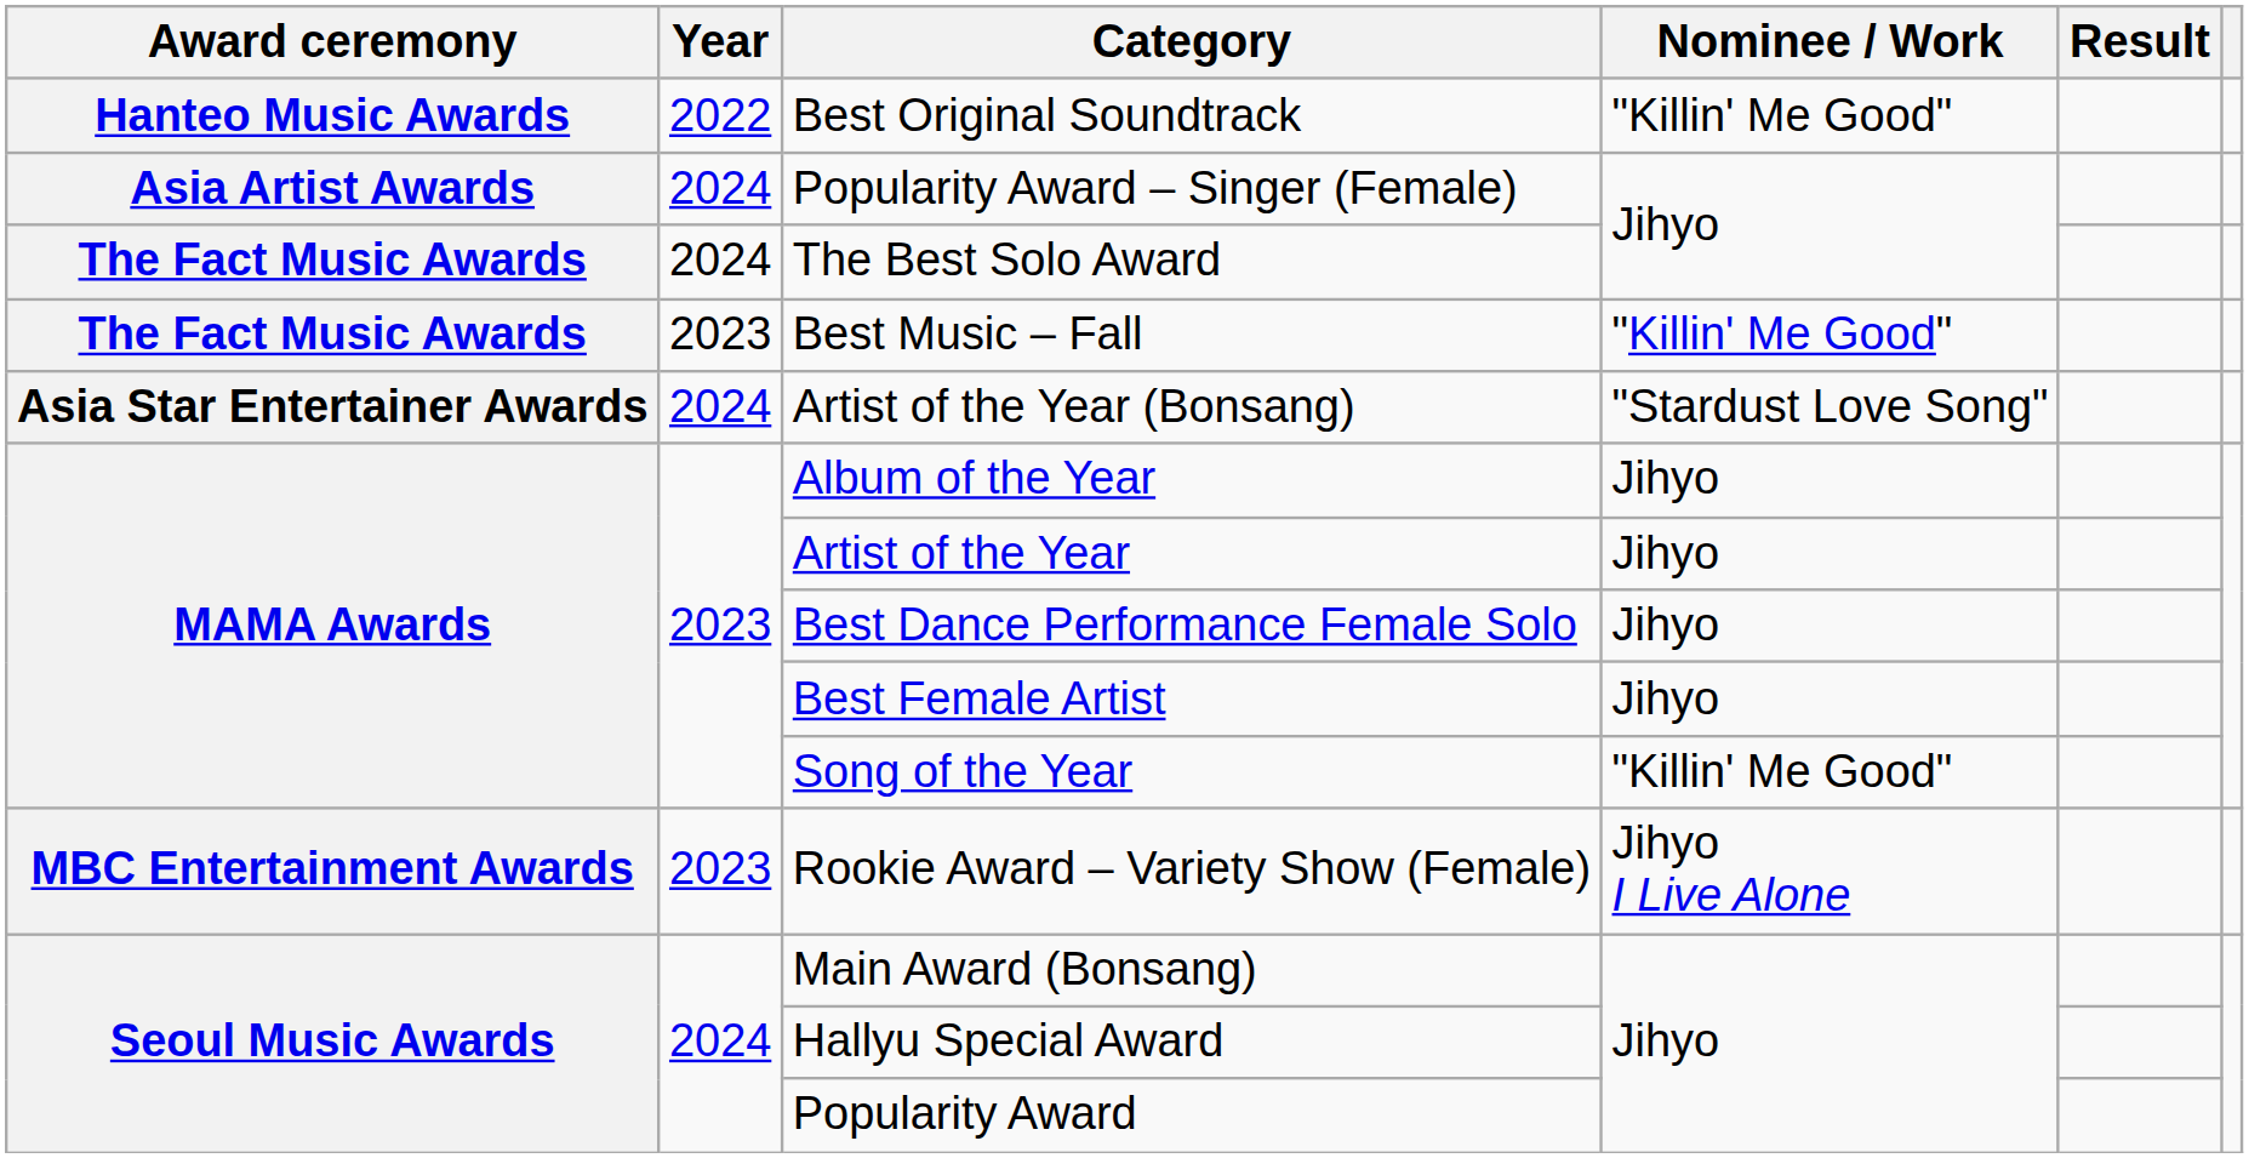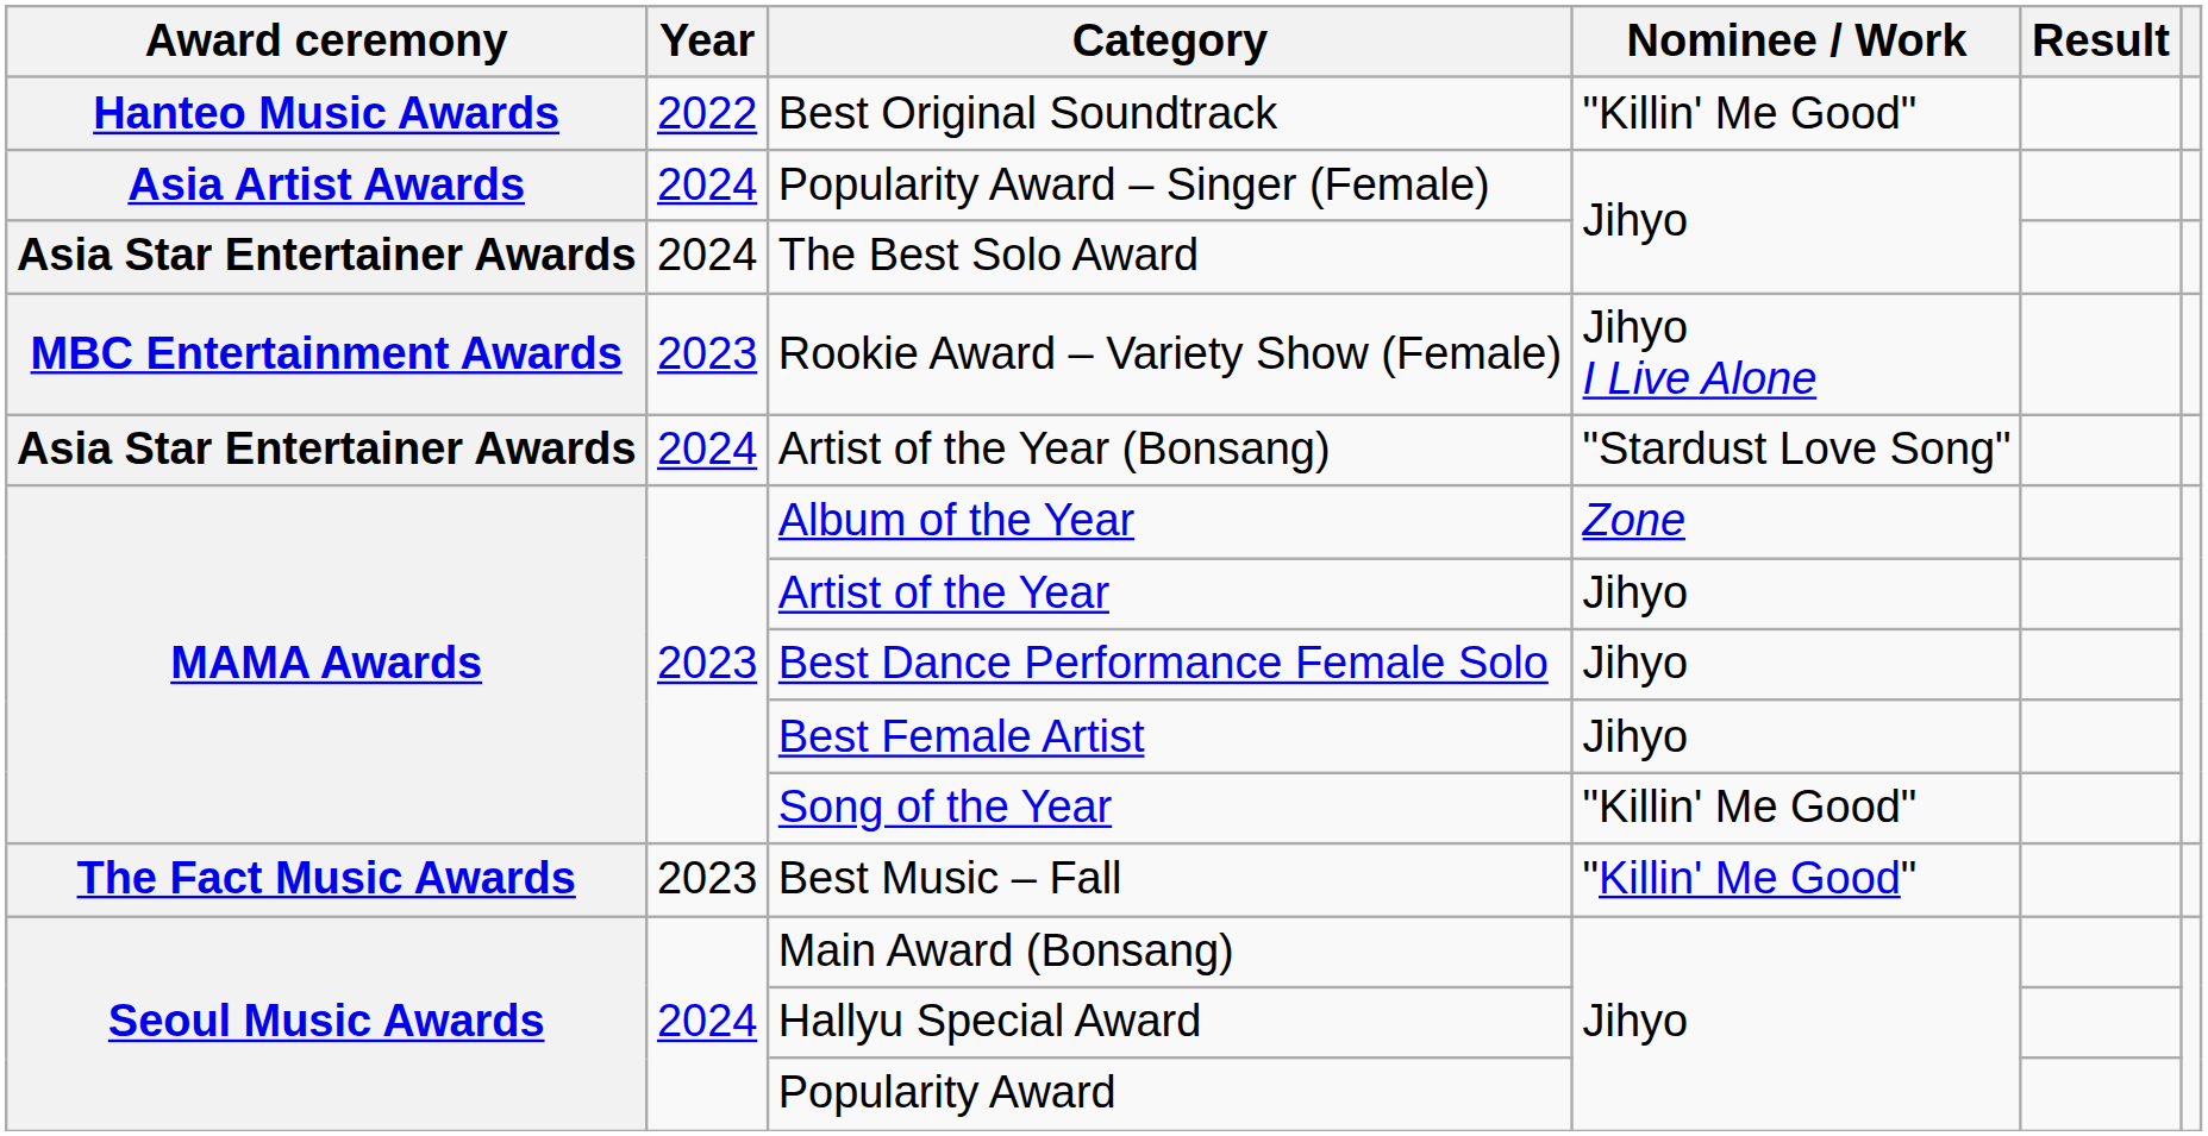 <table class="wikitable plainrowheaders">
 <tr>
 <th scope="col">Award ceremony</th>
 <th scope="col">Year</th>
 <th scope="col">Category</th>
 <th scope="col">Nominee / Work</th>
 <th scope="col">Result</th>
 <th scope="col" class="unsortable"></th>
 </tr>
 <tr>
 <th scope="row"><a href='#'>Hanteo Music Awards</a></th>
 <td style="text-align:center"><a href='#'>2022</a></td>
 <td>Best Original Soundtrack</td>
 <td>"Killin' Me Good"</td>
 <td></td>
 <td style="text-align:center"></td>
 </tr>
 <tr>
 <th scope="row"><a href='#'>Asia Artist Awards</a></th>
 <td style="text-align:center"><a href='#'>2024</a></td>
 <td>Popularity Award – Singer (Female)</td>
 <td rowspan="2">Jihyo</td>
 <td></td>
 <td style="text-align:center"></td>
 </tr>
 <tr>
-<th scope="row"><a href='#'>The Fact Music Awards</a></th>
+<th scope="row">Asia Star Entertainer Awards</th>
 <td style="text-align:center">2024</td>
 <td>The Best Solo Award</td>
 <td></td>
 <td style="text-align:center"></td>
 </tr>
 <tr>
-<th scope="row"><a href='#'>The Fact Music Awards</a></th>
-<td style="text-align:center">2023</td>
-<td>Best Music – Fall</td>
-<td>"<a href='#'>Killin' Me Good</a>"</td>
+<th scope="row"><a href='#'>MBC Entertainment Awards</a></th>
+<td style="text-align:center"><a href='#'>2023</a></td>
+<td>Rookie Award – Variety Show (Female)</td>
+<td>Jihyo<br><em><a href='#'>I Live Alone</a></em></td>
 <td></td>
 <td style="text-align:center"></td>
 </tr>
 <tr>
 <th scope="row">Asia Star Entertainer Awards</th>
 <td style="text-align:center"><a href='#'>2024</a></td>
 <td>Artist of the Year (Bonsang)</td>
 <td>"Stardust Love Song"</td>
 <td></td>
 <td style="text-align:center"></td>
 </tr>
 <tr>
 <th scope="row" rowspan="5"><a href='#'>MAMA Awards</a></th>
 <td rowspan="5" style="text-align:center"><a href='#'>2023</a></td>
 <td><a href='#'>Album of the Year</a></td>
-<td>Jihyo</td>
+<td><em><a href='#'>Zone</a></em></td>
 <td></td>
 <td rowspan="5" style="text-align:center"></td>
 </tr>
 <tr>
 <td><a href='#'>Artist of the Year</a></td>
 <td>Jihyo</td>
 <td></td>
 </tr>
 <tr>
 <td><a href='#'>Best Dance Performance Female Solo</a></td>
 <td>Jihyo</td>
 <td></td>
 </tr>
 <tr>
 <td><a href='#'>Best Female Artist</a></td>
 <td>Jihyo</td>
 <td></td>
 </tr>
 <tr>
 <td><a href='#'>Song of the Year</a></td>
 <td>"Killin' Me Good"</td>
 <td></td>
 </tr>
 <tr>
-<th scope="row"><a href='#'>MBC Entertainment Awards</a></th>
-<td style="text-align:center"><a href='#'>2023</a></td>
-<td>Rookie Award – Variety Show (Female)</td>
-<td>Jihyo<br><em><a href='#'>I Live Alone</a></em></td>
+<th scope="row"><a href='#'>The Fact Music Awards</a></th>
+<td style="text-align:center">2023</td>
+<td>Best Music – Fall</td>
+<td>"<a href='#'>Killin' Me Good</a>"</td>
 <td></td>
 <td style="text-align:center"></td>
 </tr>
 <tr>
 <th scope="row" rowspan="3"><a href='#'>Seoul Music Awards</a></th>
 <td rowspan="3" style="text-align:center"><a href='#'>2024</a></td>
 <td>Main Award (Bonsang)</td>
 <td rowspan="3">Jihyo</td>
 <td></td>
 <td rowspan="3" style="text-align:center"></td>
 </tr>
 <tr>
 <td>Hallyu Special Award</td>
 <td></td>
 </tr>
 <tr>
 <td>Popularity Award</td>
 <td></td>
 </tr>
 </table>
